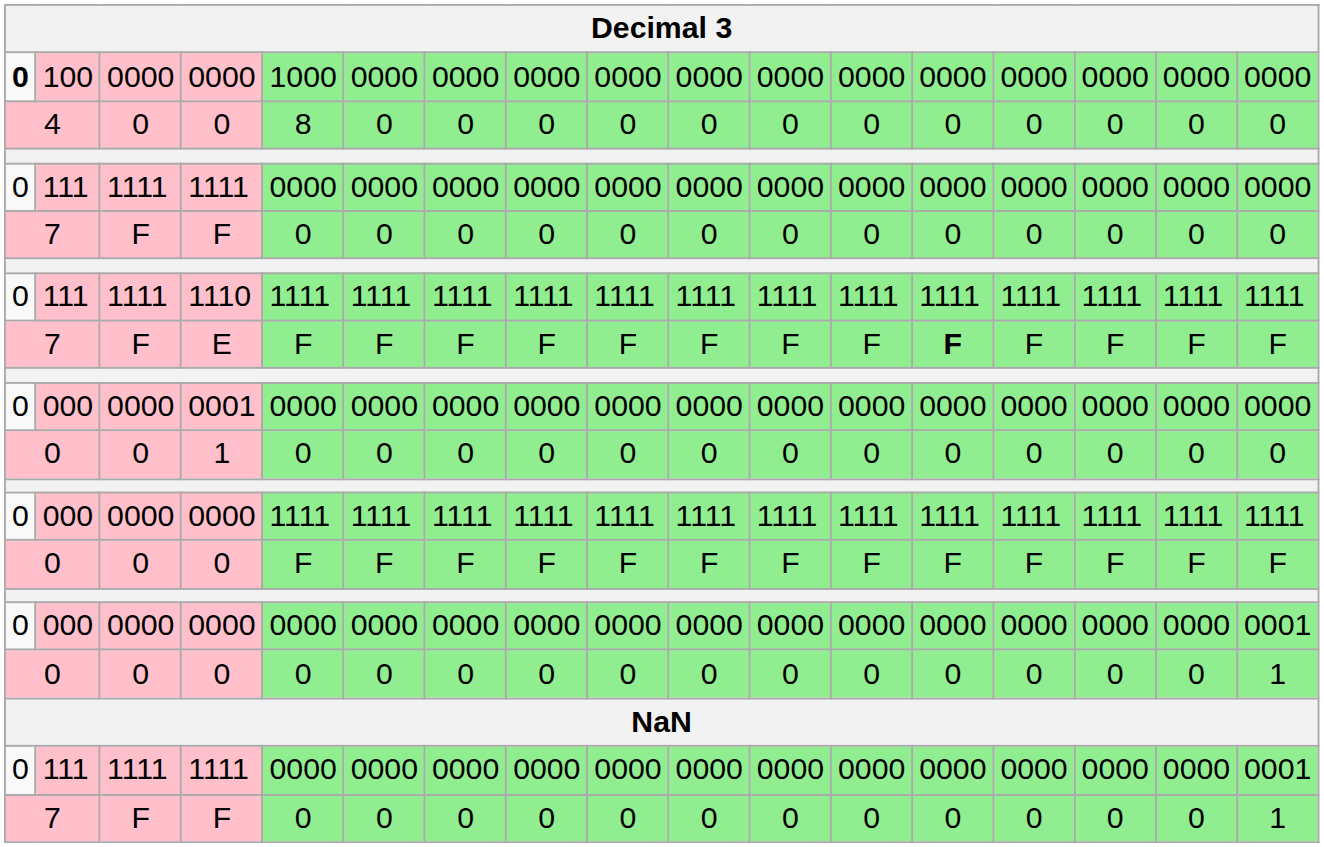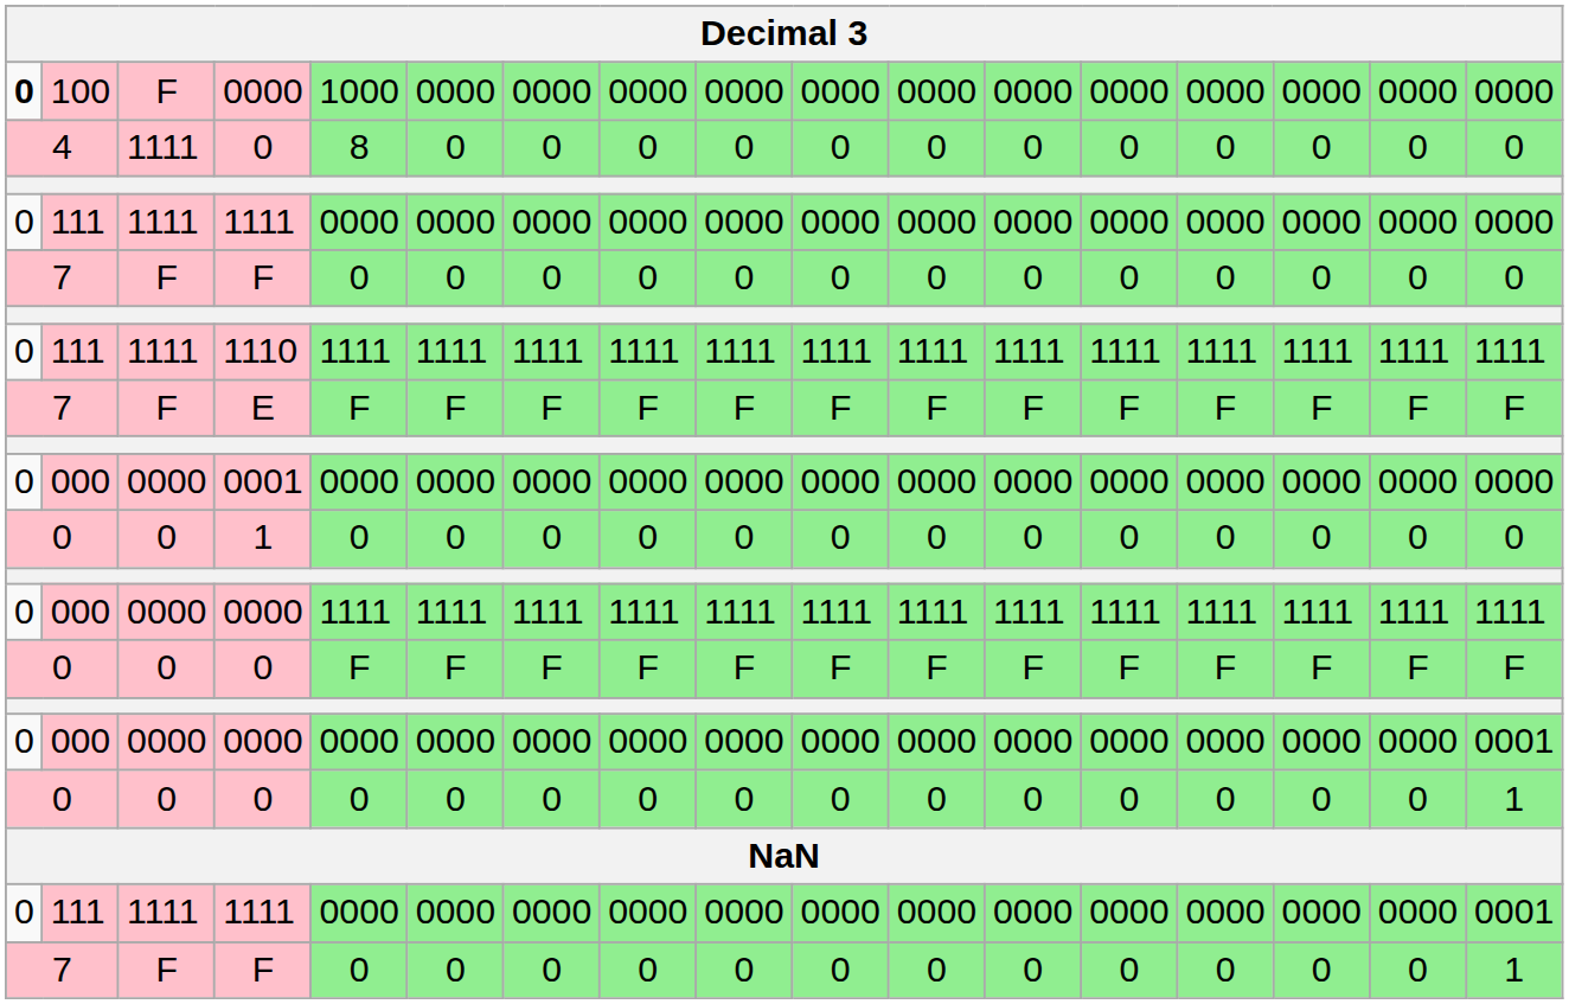 <table class="wikitable"|->
 <tr>
 <th style="text-align: center;" colspan="20">Decimal 3</th>
 </tr>
 <tr>
 <td><strong>0</strong></td>
 <td style="background-color: pink">100</td>
-<td style="background-color: pink">0000</td>
+<td style="text-align: center; background-color: pink">F</td>
 <td style="background-color: pink">0000</td>
 <td style="background-color: lightgreen">1000</td>
 <td style="background-color: lightgreen">0000</td>
 <td style="background-color: lightgreen">0000</td>
 <td style="background-color: lightgreen">0000</td>
 <td style="background-color: lightgreen">0000</td>
 <td style="background-color: lightgreen">0000</td>
 <td style="background-color: lightgreen">0000</td>
 <td style="background-color: lightgreen">0000</td>
 <td style="background-color: lightgreen">0000</td>
 <td style="background-color: lightgreen">0000</td>
 <td style="background-color: lightgreen">0000</td>
 <td style="background-color: lightgreen">0000</td>
 <td style="background-color: lightgreen">0000</td>
 </tr>
 <tr>
 <td style="text-align: center;background-color: pink" colspan="2">4</td>
-<td style="text-align: center;background-color: pink">0</td>
+<td style="background-color: pink">1111</td>
 <td style="text-align: center;background-color: pink">0</td>
 <td style="text-align: center;background-color: lightgreen">8</td>
 <td style="text-align: center;background-color: lightgreen">0</td>
 <td style="text-align: center;background-color: lightgreen">0</td>
 <td style="text-align: center;background-color: lightgreen">0</td>
 <td style="text-align: center;background-color: lightgreen">0</td>
 <td style="text-align: center;background-color: lightgreen">0</td>
 <td style="text-align: center;background-color: lightgreen">0</td>
 <td style="text-align: center;background-color: lightgreen">0</td>
 <td style="text-align: center;background-color: lightgreen">0</td>
 <td style="text-align: center;background-color: lightgreen">0</td>
 <td style="text-align: center;background-color: lightgreen">0</td>
 <td style="text-align: center;background-color: lightgreen">0</td>
 <td style="text-align: center;background-color: lightgreen">0</td>
 </tr>
 <tr>
 <th style="text-align: center;" colspan="20"></th>
 </tr>
 <tr>
 <td>0</td>
 <td style="background-color: pink">111</td>
 <td style="background-color: pink">1111</td>
 <td style="background-color: pink">1111</td>
 <td style="background-color: lightgreen">0000</td>
 <td style="background-color: lightgreen">0000</td>
 <td style="background-color: lightgreen">0000</td>
 <td style="background-color: lightgreen">0000</td>
 <td style="background-color: lightgreen">0000</td>
 <td style="background-color: lightgreen">0000</td>
 <td style="background-color: lightgreen">0000</td>
 <td style="background-color: lightgreen">0000</td>
 <td style="background-color: lightgreen">0000</td>
 <td style="background-color: lightgreen">0000</td>
 <td style="background-color: lightgreen">0000</td>
 <td style="background-color: lightgreen">0000</td>
 <td style="background-color: lightgreen">0000</td>
 </tr>
 <tr>
 <td style="text-align: center;background-color: pink" colspan="2">7</td>
 <td style="text-align: center;background-color: pink">F</td>
 <td style="text-align: center;background-color: pink">F</td>
 <td style="text-align: center;background-color: lightgreen">0</td>
 <td style="text-align: center;background-color: lightgreen">0</td>
 <td style="text-align: center;background-color: lightgreen">0</td>
 <td style="text-align: center;background-color: lightgreen">0</td>
 <td style="text-align: center;background-color: lightgreen">0</td>
 <td style="text-align: center;background-color: lightgreen">0</td>
 <td style="text-align: center;background-color: lightgreen">0</td>
 <td style="text-align: center;background-color: lightgreen">0</td>
 <td style="text-align: center;background-color: lightgreen">0</td>
 <td style="text-align: center;background-color: lightgreen">0</td>
 <td style="text-align: center;background-color: lightgreen">0</td>
 <td style="text-align: center;background-color: lightgreen">0</td>
 <td style="text-align: center;background-color: lightgreen">0</td>
 </tr>
 <tr>
 <th style="text-align: center;" colspan="20"></th>
 </tr>
 <tr>
 <td>0</td>
 <td style="background-color: pink">111</td>
 <td style="background-color: pink">1111</td>
 <td style="background-color: pink">1110</td>
 <td style="background-color: lightgreen">1111</td>
 <td style="background-color: lightgreen">1111</td>
 <td style="background-color: lightgreen">1111</td>
 <td style="background-color: lightgreen">1111</td>
 <td style="background-color: lightgreen">1111</td>
 <td style="background-color: lightgreen">1111</td>
 <td style="background-color: lightgreen">1111</td>
 <td style="background-color: lightgreen">1111</td>
 <td style="background-color: lightgreen">1111</td>
 <td style="background-color: lightgreen">1111</td>
 <td style="background-color: lightgreen">1111</td>
 <td style="background-color: lightgreen">1111</td>
 <td style="background-color: lightgreen">1111</td>
 </tr>
 <tr>
 <td style="text-align: center;background-color: pink" colspan="2">7</td>
 <td style="text-align: center;background-color: pink">F</td>
 <td style="text-align: center;background-color: pink">E</td>
 <td style="text-align: center;background-color: lightgreen">F</td>
 <td style="text-align: center;background-color: lightgreen">F</td>
 <td style="text-align: center;background-color: lightgreen">F</td>
 <td style="text-align: center;background-color: lightgreen">F</td>
 <td style="text-align: center;background-color: lightgreen">F</td>
 <td style="text-align: center;background-color: lightgreen">F</td>
 <td style="text-align: center;background-color: lightgreen">F</td>
 <td style="text-align: center;background-color: lightgreen">F</td>
-<td style="text-align: center;background-color: lightgreen"><strong>F</strong></td>
+<td style="text-align: center;background-color: lightgreen">F</td>
 <td style="text-align: center;background-color: lightgreen">F</td>
 <td style="text-align: center;background-color: lightgreen">F</td>
 <td style="text-align: center;background-color: lightgreen">F</td>
 <td style="text-align: center;background-color: lightgreen">F</td>
 </tr>
 <tr>
 <th style="text-align: center;" colspan="20"></th>
 </tr>
 <tr>
 <td>0</td>
 <td style="background-color: pink">000</td>
 <td style="background-color: pink">0000</td>
 <td style="background-color: pink">0001</td>
 <td style="background-color: lightgreen">0000</td>
 <td style="background-color: lightgreen">0000</td>
 <td style="background-color: lightgreen">0000</td>
 <td style="background-color: lightgreen">0000</td>
 <td style="background-color: lightgreen">0000</td>
 <td style="background-color: lightgreen">0000</td>
 <td style="background-color: lightgreen">0000</td>
 <td style="background-color: lightgreen">0000</td>
 <td style="background-color: lightgreen">0000</td>
 <td style="background-color: lightgreen">0000</td>
 <td style="background-color: lightgreen">0000</td>
 <td style="background-color: lightgreen">0000</td>
 <td style="background-color: lightgreen">0000</td>
 </tr>
 <tr>
 <td style="text-align: center;background-color: pink" colspan="2">0</td>
 <td style="text-align: center;background-color: pink">0</td>
 <td style="text-align: center;background-color: pink">1</td>
 <td style="text-align: center;background-color: lightgreen">0</td>
 <td style="text-align: center;background-color: lightgreen">0</td>
 <td style="text-align: center;background-color: lightgreen">0</td>
 <td style="text-align: center;background-color: lightgreen">0</td>
 <td style="text-align: center;background-color: lightgreen">0</td>
 <td style="text-align: center;background-color: lightgreen">0</td>
 <td style="text-align: center;background-color: lightgreen">0</td>
 <td style="text-align: center;background-color: lightgreen">0</td>
 <td style="text-align: center;background-color: lightgreen">0</td>
 <td style="text-align: center;background-color: lightgreen">0</td>
 <td style="text-align: center;background-color: lightgreen">0</td>
 <td style="text-align: center;background-color: lightgreen">0</td>
 <td style="text-align: center;background-color: lightgreen">0</td>
 </tr>
 <tr>
 <th style="text-align: center;" colspan="20"></th>
 </tr>
 <tr>
 <td>0</td>
 <td style="background-color: pink">000</td>
 <td style="background-color: pink">0000</td>
 <td style="background-color: pink">0000</td>
 <td style="background-color: lightgreen">1111</td>
 <td style="background-color: lightgreen">1111</td>
 <td style="background-color: lightgreen">1111</td>
 <td style="background-color: lightgreen">1111</td>
 <td style="background-color: lightgreen">1111</td>
 <td style="background-color: lightgreen">1111</td>
 <td style="background-color: lightgreen">1111</td>
 <td style="background-color: lightgreen">1111</td>
 <td style="background-color: lightgreen">1111</td>
 <td style="background-color: lightgreen">1111</td>
 <td style="background-color: lightgreen">1111</td>
 <td style="background-color: lightgreen">1111</td>
 <td style="background-color: lightgreen">1111</td>
 </tr>
 <tr>
 <td style="text-align: center;background-color: pink" colspan="2">0</td>
 <td style="text-align: center;background-color: pink">0</td>
 <td style="text-align: center;background-color: pink">0</td>
 <td style="text-align: center;background-color: lightgreen">F</td>
 <td style="text-align: center;background-color: lightgreen">F</td>
 <td style="text-align: center;background-color: lightgreen">F</td>
 <td style="text-align: center;background-color: lightgreen">F</td>
 <td style="text-align: center;background-color: lightgreen">F</td>
 <td style="text-align: center;background-color: lightgreen">F</td>
 <td style="text-align: center;background-color: lightgreen">F</td>
 <td style="text-align: center;background-color: lightgreen">F</td>
 <td style="text-align: center;background-color: lightgreen">F</td>
 <td style="text-align: center;background-color: lightgreen">F</td>
 <td style="text-align: center;background-color: lightgreen">F</td>
 <td style="text-align: center;background-color: lightgreen">F</td>
 <td style="text-align: center;background-color: lightgreen">F</td>
 </tr>
 <tr>
 <th style="text-align: center;" colspan="20"></th>
 </tr>
 <tr>
 <td>0</td>
 <td style="background-color: pink">000</td>
 <td style="background-color: pink">0000</td>
 <td style="background-color: pink">0000</td>
 <td style="background-color: lightgreen">0000</td>
 <td style="background-color: lightgreen">0000</td>
 <td style="background-color: lightgreen">0000</td>
 <td style="background-color: lightgreen">0000</td>
 <td style="background-color: lightgreen">0000</td>
 <td style="background-color: lightgreen">0000</td>
 <td style="background-color: lightgreen">0000</td>
 <td style="background-color: lightgreen">0000</td>
 <td style="background-color: lightgreen">0000</td>
 <td style="background-color: lightgreen">0000</td>
 <td style="background-color: lightgreen">0000</td>
 <td style="background-color: lightgreen">0000</td>
 <td style="background-color: lightgreen">0001</td>
 </tr>
 <tr>
 <td style="text-align: center; background-color: pink" colspan="2">0</td>
 <td style="text-align: center; background-color: pink">0</td>
 <td style="text-align: center; background-color: pink">0</td>
 <td style="text-align: center; background-color: lightgreen">0</td>
 <td style="text-align: center; background-color: lightgreen">0</td>
 <td style="text-align: center; background-color: lightgreen">0</td>
 <td style="text-align: center; background-color: lightgreen">0</td>
 <td style="text-align: center; background-color: lightgreen">0</td>
 <td style="text-align: center; background-color: lightgreen">0</td>
 <td style="text-align: center; background-color: lightgreen">0</td>
 <td style="text-align: center; background-color: lightgreen">0</td>
 <td style="text-align: center; background-color: lightgreen">0</td>
 <td style="text-align: center; background-color: lightgreen">0</td>
 <td style="text-align: center; background-color: lightgreen">0</td>
 <td style="text-align: center; background-color: lightgreen">0</td>
 <td style="text-align: center; background-color: lightgreen">1</td>
 </tr>
 <tr>
 <th style="text-align: center;" colspan="20">NaN</th>
 </tr>
 <tr>
 <td>0</td>
 <td style="background-color: pink">111</td>
 <td style="background-color: pink">1111</td>
 <td style="background-color: pink">1111</td>
 <td style="background-color: lightgreen">0000</td>
 <td style="background-color: lightgreen">0000</td>
 <td style="background-color: lightgreen">0000</td>
 <td style="background-color: lightgreen">0000</td>
 <td style="background-color: lightgreen">0000</td>
 <td style="background-color: lightgreen">0000</td>
 <td style="background-color: lightgreen">0000</td>
 <td style="background-color: lightgreen">0000</td>
 <td style="background-color: lightgreen">0000</td>
 <td style="background-color: lightgreen">0000</td>
 <td style="background-color: lightgreen">0000</td>
 <td style="background-color: lightgreen">0000</td>
 <td style="background-color: lightgreen">0001</td>
 </tr>
 <tr>
 <td style="text-align: center; background-color: pink" colspan="2">7</td>
 <td style="text-align: center; background-color: pink">F</td>
 <td style="text-align: center; background-color: pink">F</td>
 <td style="text-align: center; background-color: lightgreen">0</td>
 <td style="text-align: center; background-color: lightgreen">0</td>
 <td style="text-align: center; background-color: lightgreen">0</td>
 <td style="text-align: center; background-color: lightgreen">0</td>
 <td style="text-align: center; background-color: lightgreen">0</td>
 <td style="text-align: center;background-color: lightgreen">0</td>
 <td style="text-align: center;background-color: lightgreen">0</td>
 <td style="text-align: center;background-color: lightgreen">0</td>
 <td style="text-align: center;background-color: lightgreen">0</td>
 <td style="text-align: center;background-color: lightgreen">0</td>
 <td style="text-align: center;background-color: lightgreen">0</td>
 <td style="text-align: center;background-color: lightgreen">0</td>
 <td style="text-align: center;background-color: lightgreen">1</td>
 </tr>
 </table>
